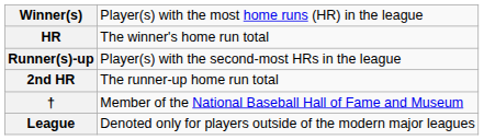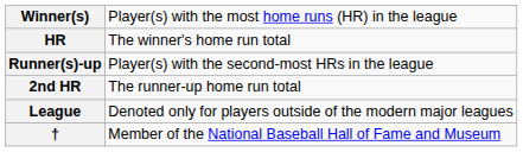 <table class="wikitable">
 <tr>
 <th scope="row">Winner(s)</th>
 <td>Player(s) with the most <a href='#'>home runs</a> (HR) in the league</td>
 </tr>
 <tr>
 <th scope="row">HR</th>
 <td>The winner's home run total</td>
 </tr>
 <tr>
 <th scope="row">Runner(s)-up</th>
 <td>Player(s) with the second-most HRs in the league</td>
 </tr>
 <tr>
 <th scope="row">2nd HR</th>
 <td>The runner-up home run total</td>
 </tr>
 <tr>
+<th scope="row">League</th>
+<td>Denoted only for players outside of the modern major leagues</td>
+</tr>
+<tr>
 <th scope="row">†</th>
 <td>Member of the <a href='#'>National Baseball Hall of Fame and Museum</a></td>
 </tr>
-<tr>
-<th scope="row">League</th>
-<td>Denoted only for players outside of the modern major leagues</td>
-</tr>
 </table>
